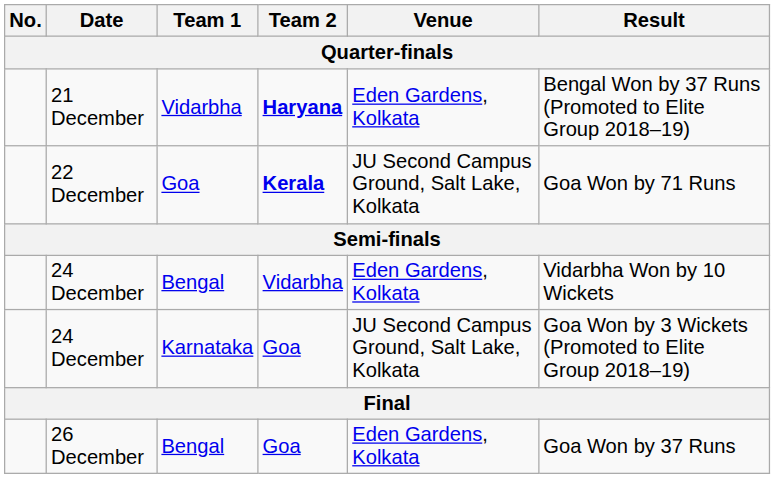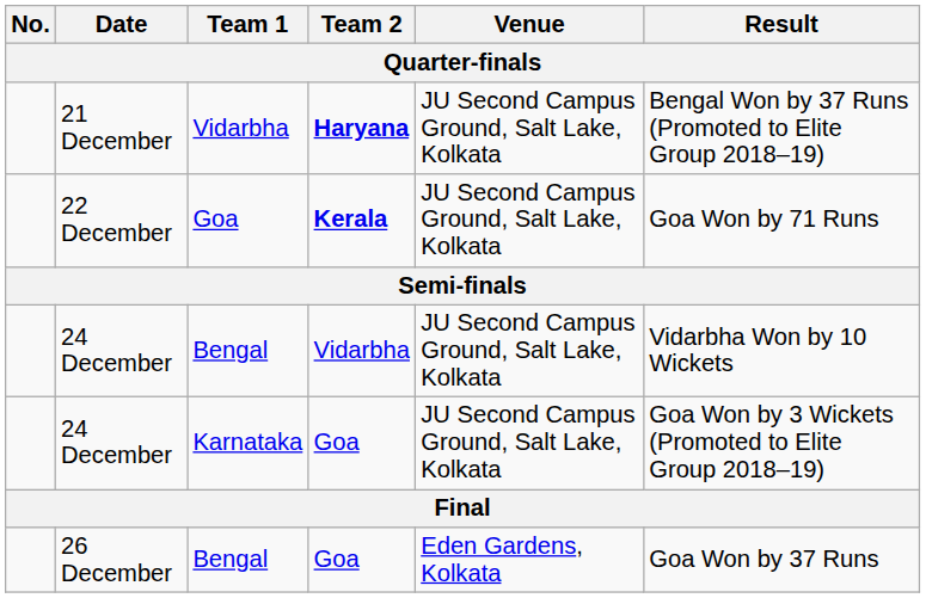 <table class="wikitable">
 <tr>
 <th>No.</th>
 <th>Date</th>
 <th>Team 1</th>
 <th>Team 2</th>
 <th>Venue</th>
 <th>Result</th>
 </tr>
 <tr>
 <th colspan="9">Quarter-finals</th>
 </tr>
 <tr>
 <td> </td>
 <td>21 December</td>
 <td><a href='#'>Vidarbha</a></td>
 <td><strong><a href='#'>Haryana</a></strong></td>
-<td><a href='#'>Eden Gardens</a>, <a href='#'>Kolkata</a></td>
+<td>JU Second Campus Ground, Salt Lake, Kolkata</td>
 <td>Bengal Won by 37 Runs (Promoted to Elite Group 2018–19)</td>
 </tr>
 <tr>
 <td> </td>
 <td>22 December</td>
 <td><a href='#'>Goa</a></td>
 <td><strong><a href='#'>Kerala</a></strong></td>
 <td>JU Second Campus Ground, Salt Lake, Kolkata</td>
 <td>Goa Won by 71 Runs</td>
 </tr>
 <tr>
 <th colspan="9">Semi-finals</th>
 </tr>
 <tr>
 <td></td>
 <td>24 December</td>
 <td><a href='#'>Bengal</a></td>
 <td><a href='#'>Vidarbha</a></td>
-<td><a href='#'>Eden Gardens</a>, <a href='#'>Kolkata</a></td>
+<td>JU Second Campus Ground, Salt Lake, Kolkata</td>
 <td>Vidarbha Won by 10 Wickets</td>
 </tr>
 <tr>
 <td> </td>
 <td>24 December</td>
 <td><a href='#'>Karnataka</a></td>
 <td><a href='#'>Goa</a></td>
 <td>JU Second Campus Ground, Salt Lake, Kolkata</td>
 <td>Goa Won by 3 Wickets (Promoted to Elite Group 2018–19)</td>
 </tr>
 <tr>
 <th colspan="9">Final</th>
 </tr>
 <tr>
 <td> </td>
 <td>26 December</td>
 <td><a href='#'>Bengal</a></td>
 <td><a href='#'>Goa</a></td>
 <td><a href='#'>Eden Gardens</a>, <a href='#'>Kolkata</a></td>
 <td>Goa Won by 37 Runs</td>
 </tr>
 </table>
